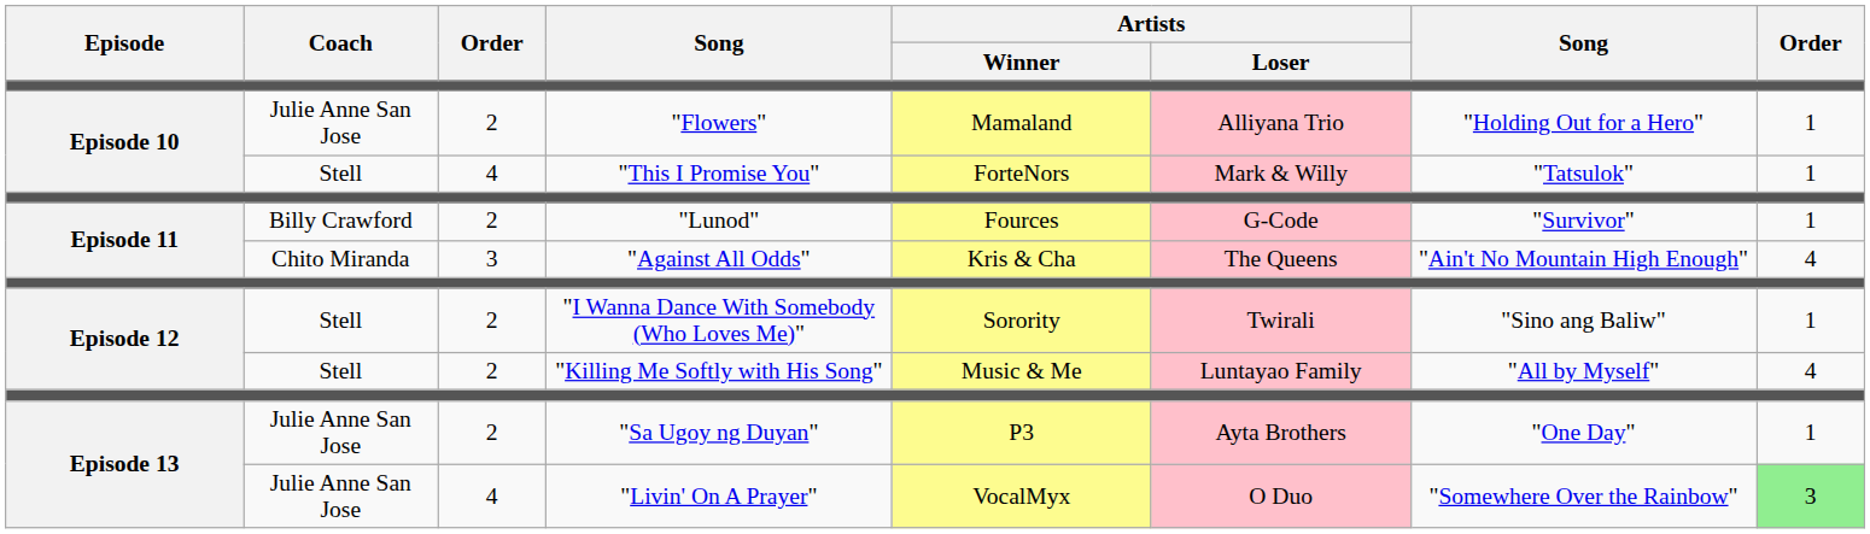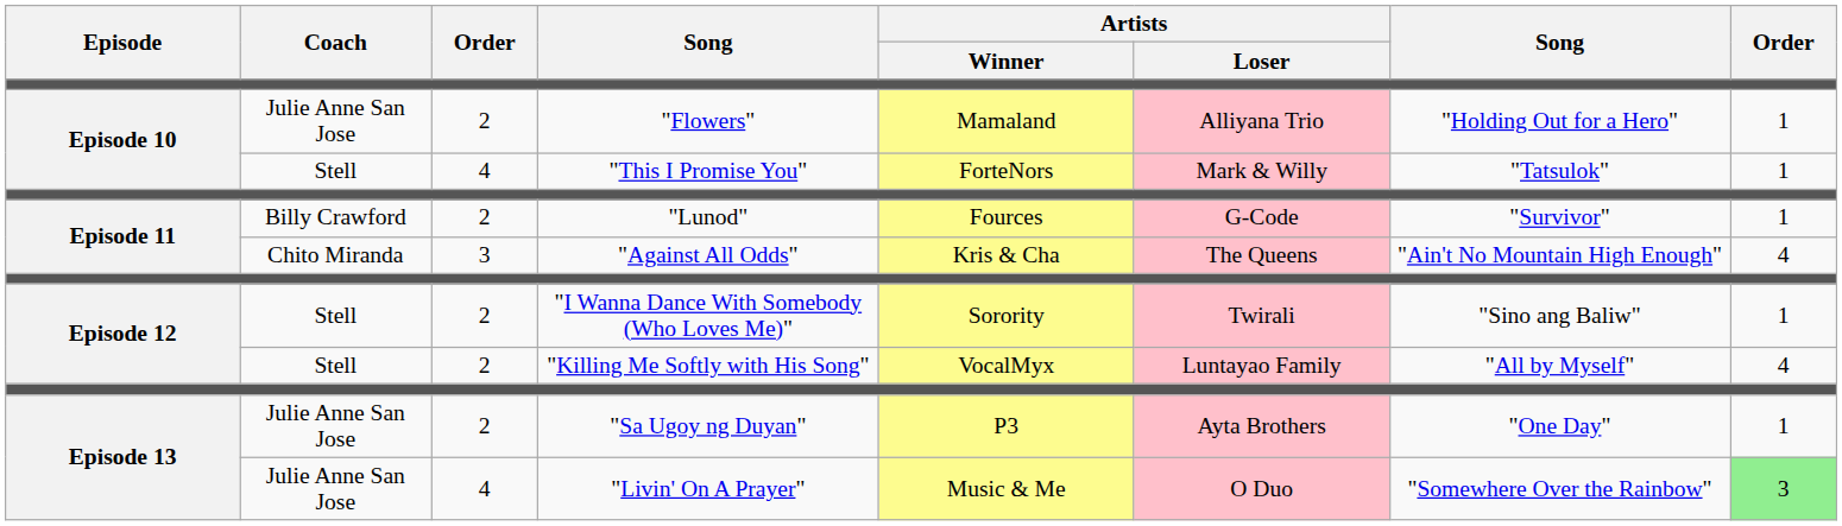 <table class="wikitable" style="text-align:center; width:100%;">
 <tr>
 <th scope=col width="11%" rowspan=2>Episode</th>
 <th scope=col width="9%" rowspan=2>Coach</th>
 <th scope=col width="5%" rowspan=2>Order</th>
 <th scope=col width="16%" rowspan=2>Song</th>
 <th scope=col width="24%" colspan=2>Artists</th>
 <th scope=col width="16%" rowspan=2>Song</th>
 <th scope=col width="5%" rowspan=2>Order</th>
 </tr>
 <tr>
 <th scope=col width="12%">Winner</th>
 <th scope=col width="12%">Loser</th>
 </tr>
 <tr>
 <td colspan=8 bgcolor=555555></td>
 </tr>
 <tr>
 <th rowspan=2>Episode 10<br></th>
 <td>Julie Anne San Jose</td>
 <td>2</td>
 <td>"<a href='#'>Flowers</a>"</td>
 <td bgcolor=FDFC8F>Mamaland</td>
 <td bgcolor=FFC0CB>Alliyana Trio</td>
 <td>"<a href='#'>Holding Out for a Hero</a>"</td>
 <td>1</td>
 </tr>
 <tr>
 <td>Stell</td>
 <td>4</td>
 <td>"<a href='#'>This I Promise You</a>"</td>
 <td bgcolor=FDFC8F>ForteNors</td>
 <td bgcolor=FFC0CB>Mark & Willy</td>
 <td>"<a href='#'>Tatsulok</a>"</td>
 <td>1</td>
 </tr>
 <tr>
 <td colspan=8 bgcolor=555555></td>
 </tr>
 <tr>
 <th rowspan=2>Episode 11<br></th>
 <td>Billy Crawford</td>
 <td>2</td>
 <td>"Lunod"</td>
 <td bgcolor=FDFC8F>Fources</td>
 <td bgcolor=FFC0CB>G-Code</td>
 <td>"<a href='#'>Survivor</a>"</td>
 <td>1</td>
 </tr>
 <tr>
 <td>Chito Miranda</td>
 <td>3</td>
 <td>"<a href='#'>Against All Odds</a>"</td>
 <td bgcolor=FDFC8F>Kris & Cha</td>
 <td bgcolor=FFC0CB>The Queens</td>
 <td>"<a href='#'>Ain't No Mountain High Enough</a>"</td>
 <td>4</td>
 </tr>
 <tr>
 <td colspan=8 bgcolor=555555></td>
 </tr>
 <tr>
 <th rowspan=2>Episode 12<br></th>
 <td>Stell</td>
 <td>2</td>
 <td>"<a href='#'>I Wanna Dance With Somebody (Who Loves Me)</a>"</td>
 <td bgcolor=FDFC8F>Sorority</td>
 <td bgcolor=FFC0CB>Twirali</td>
 <td>"Sino ang Baliw"</td>
 <td>1</td>
 </tr>
 <tr>
 <td>Stell</td>
 <td>2</td>
 <td>"<a href='#'>Killing Me Softly with His Song</a>"</td>
-<td bgcolor=FDFC8F>Music & Me</td>
+<td bgcolor=FDFC8F>VocalMyx</td>
 <td bgcolor=FFC0CB>Luntayao Family</td>
 <td>"<a href='#'>All by Myself</a>"</td>
 <td>4</td>
 </tr>
 <tr>
 <td colspan=8 bgcolor=555555></td>
 </tr>
 <tr>
 <th rowspan=5>Episode 13<br></th>
 <td>Julie Anne San Jose</td>
 <td>2</td>
 <td>"<a href='#'>Sa Ugoy ng Duyan</a>"</td>
 <td bgcolor=FDFC8F>P3</td>
 <td bgcolor=FFC0CB>Ayta Brothers</td>
 <td>"<a href='#'>One Day</a>"</td>
 <td>1</td>
 </tr>
 <tr>
 <td>Julie Anne San Jose</td>
 <td>4</td>
 <td>"<a href='#'>Livin' On A Prayer</a>"</td>
-<td bgcolor=FDFC8F>VocalMyx</td>
+<td bgcolor=FDFC8F>Music & Me</td>
 <td bgcolor=FFC0CB>O Duo</td>
 <td>"<a href='#'>Somewhere Over the Rainbow</a>"</td>
 <td style="background: lightgreen;">3</td>
 </tr>
 </table>
